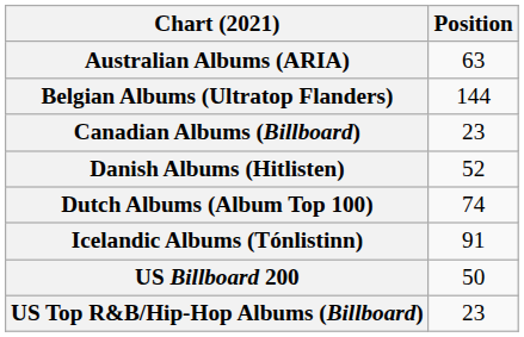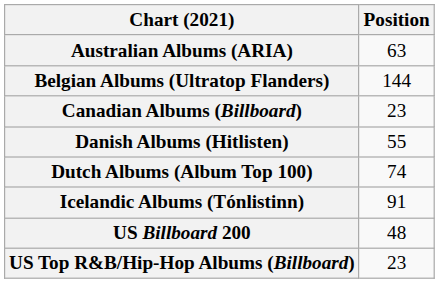 <table class="wikitable sortable plainrowheaders" style="text-align:center">
 <tr>
 <th scope="col">Chart (2021)</th>
 <th scope="col">Position</th>
 </tr>
 <tr>
 <th scope="row">Australian Albums (ARIA)</th>
 <td>63</td>
 </tr>
 <tr>
 <th scope="row">Belgian Albums (Ultratop Flanders)</th>
 <td>144</td>
 </tr>
 <tr>
 <th scope="row">Canadian Albums (<em>Billboard</em>)</th>
 <td>23</td>
 </tr>
 <tr>
 <th scope="row">Danish Albums (Hitlisten)</th>
-<td>52</td>
+<td>55</td>
 </tr>
 <tr>
 <th scope="row">Dutch Albums (Album Top 100)</th>
 <td>74</td>
 </tr>
 <tr>
 <th scope="row">Icelandic Albums (Tónlistinn)</th>
 <td>91</td>
 </tr>
 <tr>
 <th scope="row">US <em>Billboard</em> 200</th>
-<td>50</td>
+<td>48</td>
 </tr>
 <tr>
 <th scope="row">US Top R&B/Hip-Hop Albums (<em>Billboard</em>)</th>
 <td>23</td>
 </tr>
 </table>
